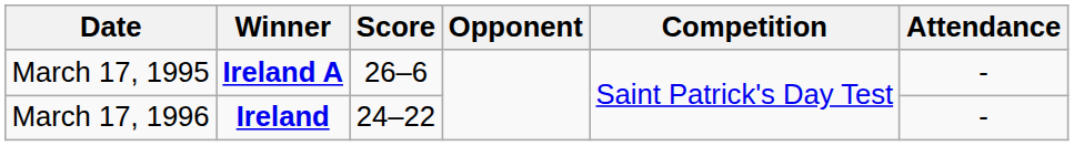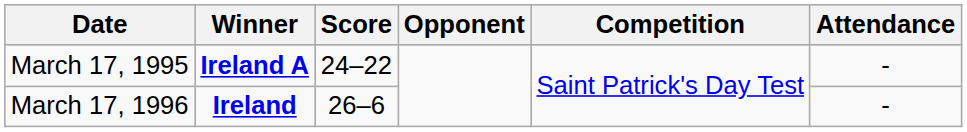 <table class="wikitable">
 <tr>
 <th>Date</th>
 <th>Winner</th>
 <th>Score</th>
 <th>Opponent</th>
 <th>Competition</th>
 <th>Attendance</th>
 </tr>
 <tr align="center">
 <td>March 17, 1995</td>
 <td> <strong><a href='#'>Ireland A</a></strong></td>
-<td>26–6</td>
+<td>24–22</td>
 <td rowspan="2"></td>
 <td rowspan="2"><a href='#'>Saint Patrick's Day Test</a></td>
 <td>-</td>
 </tr>
 <tr align="center">
 <td>March 17, 1996</td>
 <td> <strong><a href='#'>Ireland</a></strong></td>
-<td>24–22</td>
+<td>26–6</td>
 <td>-</td>
 </tr>
 </table>
